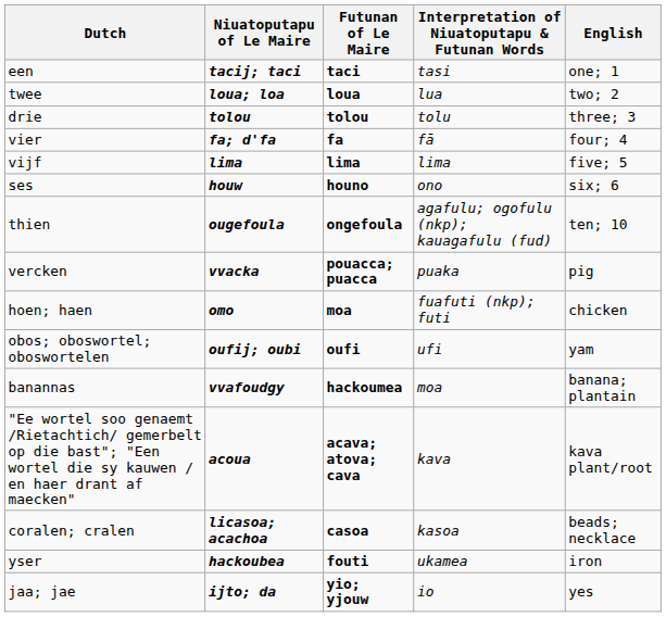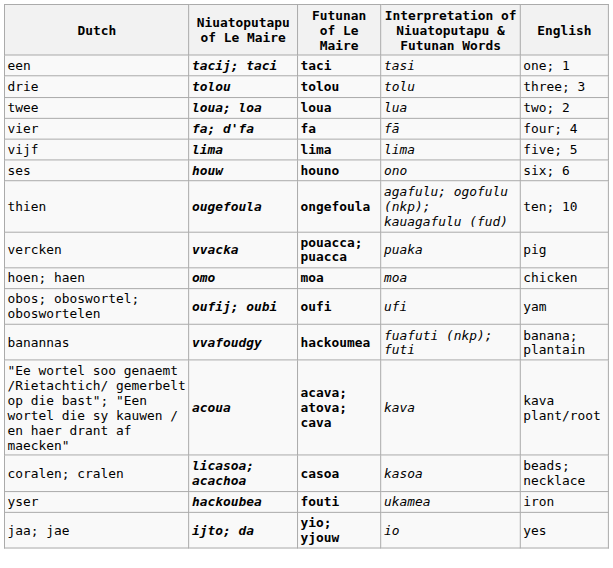 <table class="wikitable">
 <tr>
 <th>Dutch</th>
 <th>Niuatoputapu of Le Maire</th>
 <th>Futunan of Le Maire</th>
 <th>Interpretation of Niuatoputapu & Futunan Words</th>
 <th>English</th>
 </tr>
 <tr>
 <td>een</td>
 <td><strong><em>tacij; taci</em></strong></td>
 <td><strong>taci</strong></td>
 <td><em>tasi</em></td>
 <td>one; 1</td>
 </tr>
 <tr>
+<td>drie</td>
+<td><strong><em>tolou</em></strong></td>
+<td><strong>tolou</strong></td>
+<td><em>tolu</em></td>
+<td>three; 3</td>
+</tr>
+<tr>
 <td>twee</td>
 <td><strong><em>loua; loa</em></strong></td>
 <td><strong>loua</strong></td>
 <td><em>lua</em></td>
 <td>two; 2</td>
-</tr>
-<tr>
-<td>drie</td>
-<td><strong><em>tolou</em></strong></td>
-<td><strong>tolou</strong></td>
-<td><em>tolu</em></td>
-<td>three; 3</td>
 </tr>
 <tr>
 <td>vier</td>
 <td><strong><em>fa; d'fa</em></strong></td>
 <td><strong>fa</strong></td>
 <td><em>fā</em></td>
 <td>four; 4</td>
 </tr>
 <tr>
 <td>vijf</td>
 <td><strong><em>lima</em></strong></td>
 <td><strong>lima</strong></td>
 <td><em>lima</em></td>
 <td>five; 5</td>
 </tr>
 <tr>
 <td>ses</td>
 <td><strong><em>houw</em></strong></td>
 <td><strong>houno</strong></td>
 <td><em>ono</em></td>
 <td>six; 6</td>
 </tr>
 <tr>
 <td>thien</td>
 <td><strong><em>ougefoula</em></strong></td>
 <td><strong>ongefoula</strong></td>
 <td><em>agafulu; ogofulu (nkp);</em><br><em>kauagafulu (fud)</em></td>
 <td>ten; 10</td>
 </tr>
 <tr>
 <td>vercken</td>
 <td><strong><em>vvacka</em></strong></td>
 <td><strong>pouacca; puacca</strong></td>
 <td><em>puaka</em></td>
 <td>pig</td>
 </tr>
 <tr>
 <td>hoen; haen</td>
 <td><strong><em>omo</em></strong></td>
 <td><strong>moa</strong></td>
-<td><em>fuafuti (nkp); futi</em></td>
+<td><em>moa</em></td>
 <td>chicken</td>
 </tr>
 <tr>
 <td>obos; oboswortel; oboswortelen</td>
 <td><strong><em>oufij; oubi</em></strong></td>
 <td><strong>oufi</strong></td>
 <td><em>ufi</em></td>
 <td>yam</td>
 </tr>
 <tr>
 <td>banannas</td>
 <td><strong><em>vvafoudgy</em></strong></td>
 <td><strong>hackoumea</strong></td>
-<td><em>moa</em></td>
+<td><em>fuafuti (nkp); futi</em></td>
 <td>banana; plantain</td>
 </tr>
 <tr>
 <td>"Ee wortel soo genaemt /Rietachtich/ gemerbelt op die bast"; "Een wortel die sy kauwen / en haer drant af maecken"</td>
 <td><strong><em>acoua</em></strong></td>
 <td><strong>acava; atova; cava</strong></td>
 <td><em>kava</em></td>
 <td>kava plant/root</td>
 </tr>
 <tr>
 <td>coralen; cralen</td>
 <td><strong><em>licasoa; acachoa</em></strong></td>
 <td><strong>casoa</strong></td>
 <td><em>kasoa</em></td>
 <td>beads; necklace</td>
 </tr>
 <tr>
 <td>yser</td>
 <td><strong><em>hackoubea</em></strong></td>
 <td><strong>fouti</strong></td>
 <td><em>ukamea</em></td>
 <td>iron</td>
 </tr>
 <tr>
 <td>jaa; jae</td>
 <td><strong><em>ijto; da</em></strong></td>
 <td><strong>yio; yjouw</strong></td>
 <td><em>io</em></td>
 <td>yes</td>
 </tr>
 </table>
